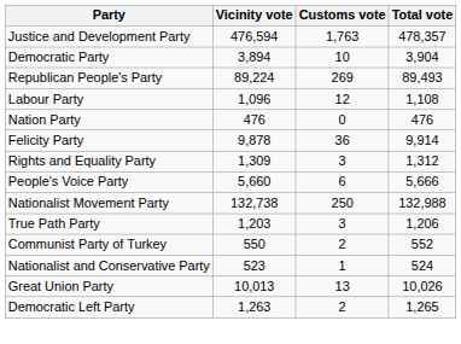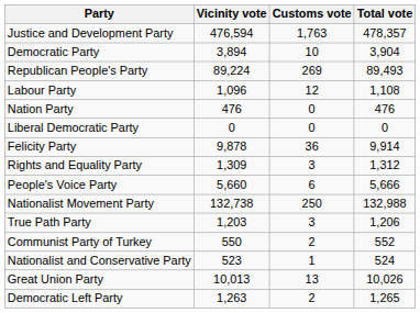 <table class="wikitable sortable">
 <tr>
 <th style="text-align:center;">Party</th>
 <th style="text-align:center;">Vicinity vote</th>
 <th style="text-align:center;">Customs vote</th>
 <th style="text-align:center;">Total vote</th>
 </tr>
 <tr>
 <td>Justice and Development Party</td>
 <td style="text-align:center;">476,594</td>
 <td style="text-align:center;">1,763</td>
 <td style="text-align:center;">478,357</td>
 </tr>
 <tr>
 <td>Democratic Party</td>
 <td style="text-align:center;">3,894</td>
 <td style="text-align:center;">10</td>
 <td style="text-align:center;">3,904</td>
 </tr>
 <tr>
 <td>Republican People's Party</td>
 <td style="text-align:center;">89,224</td>
 <td style="text-align:center;">269</td>
 <td style="text-align:center;">89,493</td>
 </tr>
 <tr>
 <td>Labour Party</td>
 <td style="text-align:center;">1,096</td>
 <td style="text-align:center;">12</td>
 <td style="text-align:center;">1,108</td>
 </tr>
 <tr>
 <td>Nation Party</td>
 <td style="text-align:center;">476</td>
 <td style="text-align:center;">0</td>
 <td style="text-align:center;">476</td>
+</tr>
+<tr>
+<td>Liberal Democratic Party</td>
+<td style="text-align:center;">0</td>
+<td style="text-align:center;">0</td>
+<td style="text-align:center;">0</td>
 </tr>
 <tr>
 <td>Felicity Party</td>
 <td style="text-align:center;">9,878</td>
 <td style="text-align:center;">36</td>
 <td style="text-align:center;">9,914</td>
 </tr>
 <tr>
 <td>Rights and Equality Party</td>
 <td style="text-align:center;">1,309</td>
 <td style="text-align:center;">3</td>
 <td style="text-align:center;">1,312</td>
 </tr>
 <tr>
 <td>People's Voice Party</td>
 <td style="text-align:center;">5,660</td>
 <td style="text-align:center;">6</td>
 <td style="text-align:center;">5,666</td>
 </tr>
 <tr>
 <td>Nationalist Movement Party</td>
 <td style="text-align:center;">132,738</td>
 <td style="text-align:center;">250</td>
 <td style="text-align:center;">132,988</td>
 </tr>
 <tr>
 <td>True Path Party</td>
 <td style="text-align:center;">1,203</td>
 <td style="text-align:center;">3</td>
 <td style="text-align:center;">1,206</td>
 </tr>
 <tr>
 <td>Communist Party of Turkey</td>
 <td style="text-align:center;">550</td>
 <td style="text-align:center;">2</td>
 <td style="text-align:center;">552</td>
 </tr>
 <tr>
 <td>Nationalist and Conservative Party</td>
 <td style="text-align:center;">523</td>
 <td style="text-align:center;">1</td>
 <td style="text-align:center;">524</td>
 </tr>
 <tr>
 <td>Great Union Party</td>
 <td style="text-align:center;">10,013</td>
 <td style="text-align:center;">13</td>
 <td style="text-align:center;">10,026</td>
 </tr>
 <tr>
 <td>Democratic Left Party</td>
 <td style="text-align:center;">1,263</td>
 <td style="text-align:center;">2</td>
 <td style="text-align:center;">1,265</td>
 </tr>
 </table>
